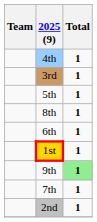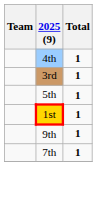 <table class="wikitable" style="text-align:center; font-size:90%;">
 <tr>
 <th>Team</th>
 <th><br><a href='#'>2025</a><br>(9)</th>
 <th>Total</th>
 </tr>
 <tr>
 <td align=left></td>
 <td bgcolor="#9acdff">4th</td>
 <td><strong>1</strong></td>
 </tr>
 <tr>
 <td align=left></td>
 <td bgcolor="#cc9966">3rd</td>
 <td><strong>1</strong></td>
 </tr>
 <tr>
 <td align=left></td>
 <td>5th</td>
 <td><strong>1</strong></td>
 </tr>
 <tr>
 <td align=left></td>
-<td>8th</td>
-<td><strong>1</strong></td>
-</tr>
-<tr>
-<td align=left></td>
-<td>6th</td>
-<td><strong>1</strong></td>
-</tr>
-<tr>
-<td align=left></td>
 <td style="border:3px solid red" bgcolor="gold">1st</td>
 <td><strong>1</strong></td>
 </tr>
 <tr>
 <td align=left></td>
 <td>9th</td>
-<td style="background: lightgreen;"><strong>1</strong></td>
+<td><strong>1</strong></td>
 </tr>
 <tr>
 <td align=left></td>
 <td>7th</td>
 <td><strong>1</strong></td>
 </tr>
 <tr>
-<td align=left></td>
-<td bgcolor="silver">2nd</td>
-<td><strong>1</strong></td>
-</tr>
-<tr>
 </tr>
 </table>
